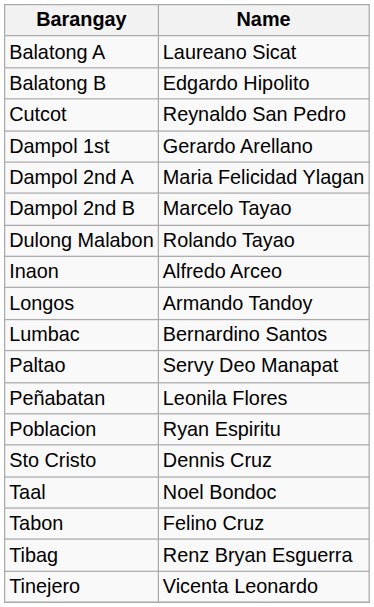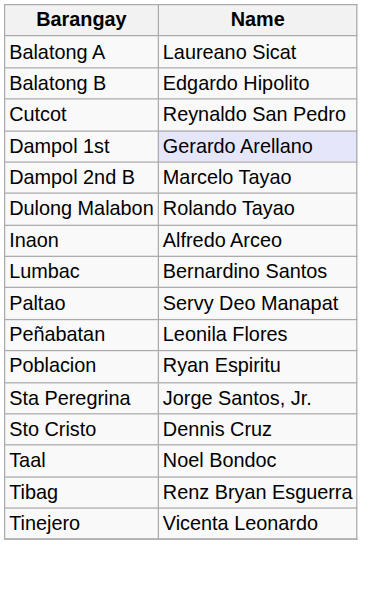 <table class=wikitable>
 <tr>
 <th>Barangay</th>
 <th>Name</th>
 </tr>
 <tr>
 <td>Balatong A</td>
 <td>Laureano Sicat</td>
 </tr>
 <tr>
 <td>Balatong B</td>
 <td>Edgardo Hipolito</td>
 </tr>
 <tr>
 <td>Cutcot</td>
 <td>Reynaldo San Pedro</td>
 </tr>
 <tr>
 <td>Dampol 1st</td>
-<td>Gerardo Arellano</td>
-</tr>
-<tr>
-<td>Dampol 2nd A</td>
-<td>Maria Felicidad Ylagan</td>
+<td style="background: lavender;">Gerardo Arellano</td>
 </tr>
 <tr>
 <td>Dampol 2nd B</td>
 <td>Marcelo Tayao</td>
 </tr>
 <tr>
 <td>Dulong Malabon</td>
 <td>Rolando Tayao</td>
 </tr>
 <tr>
 <td>Inaon</td>
 <td>Alfredo Arceo</td>
-</tr>
-<tr>
-<td>Longos</td>
-<td>Armando Tandoy</td>
 </tr>
 <tr>
 <td>Lumbac</td>
 <td>Bernardino Santos</td>
 </tr>
 <tr>
 <td>Paltao</td>
 <td>Servy Deo Manapat</td>
 </tr>
 <tr>
 <td>Peñabatan</td>
 <td>Leonila Flores</td>
 </tr>
 <tr>
 <td>Poblacion</td>
 <td>Ryan Espiritu</td>
 </tr>
 <tr>
+<td>Sta Peregrina</td>
+<td>Jorge Santos, Jr.</td>
+</tr>
+<tr>
 <td>Sto Cristo</td>
 <td>Dennis Cruz</td>
 </tr>
 <tr>
 <td>Taal</td>
 <td>Noel Bondoc</td>
-</tr>
-<tr>
-<td>Tabon</td>
-<td>Felino Cruz</td>
 </tr>
 <tr>
 <td>Tibag</td>
 <td>Renz Bryan Esguerra</td>
 </tr>
 <tr>
 <td>Tinejero</td>
 <td>Vicenta Leonardo</td>
 </tr>
 <tr>
 </tr>
 </table>
